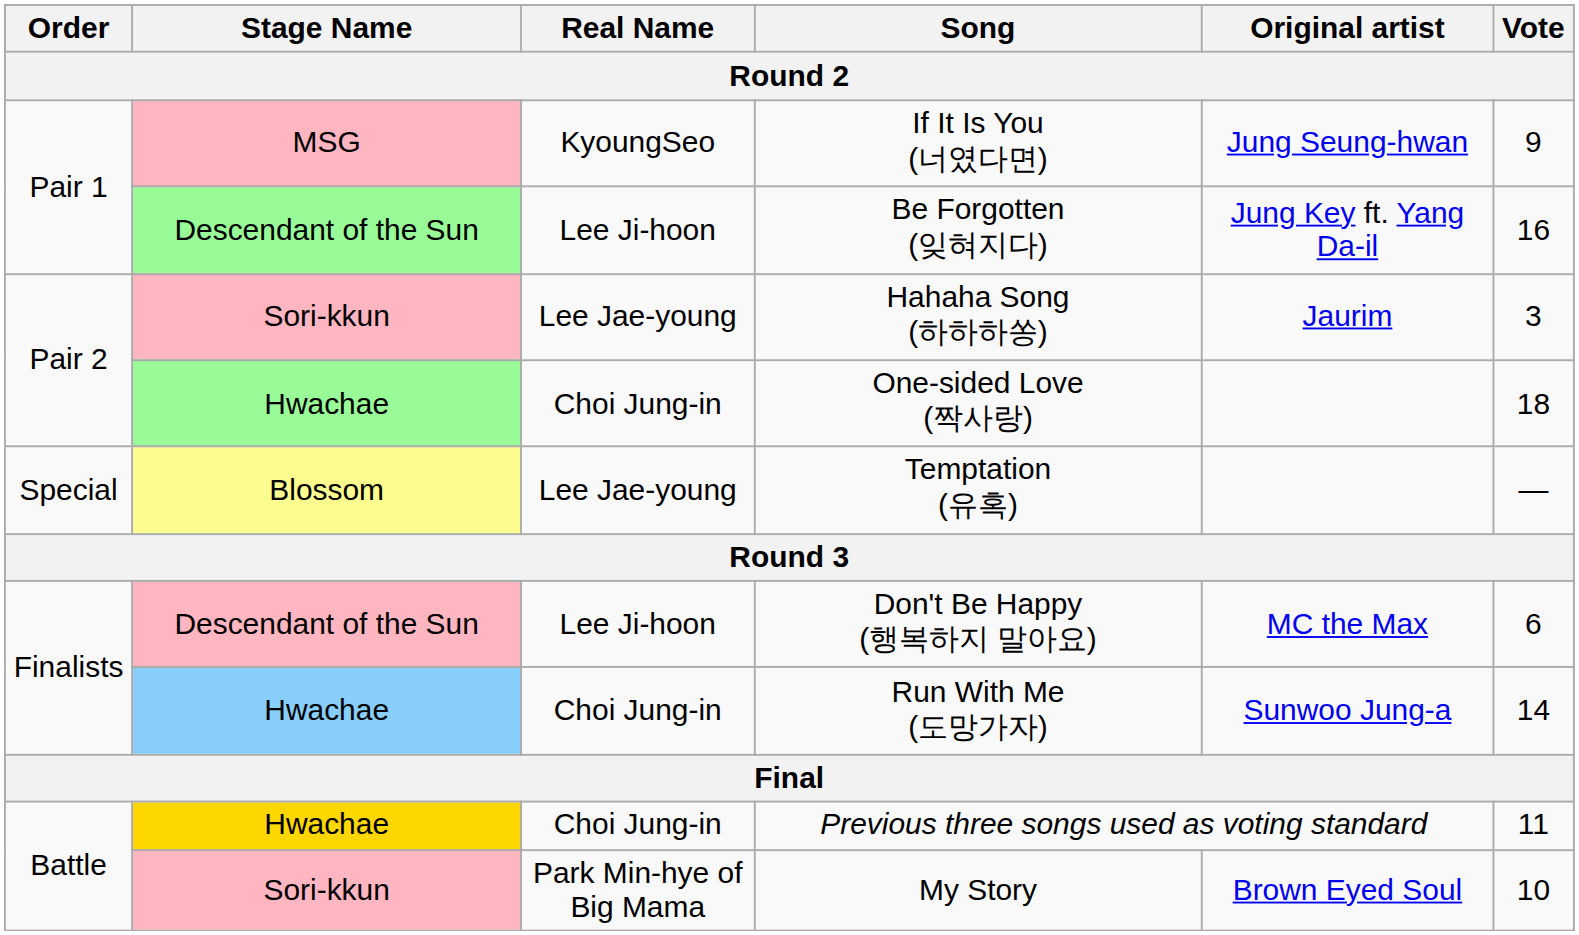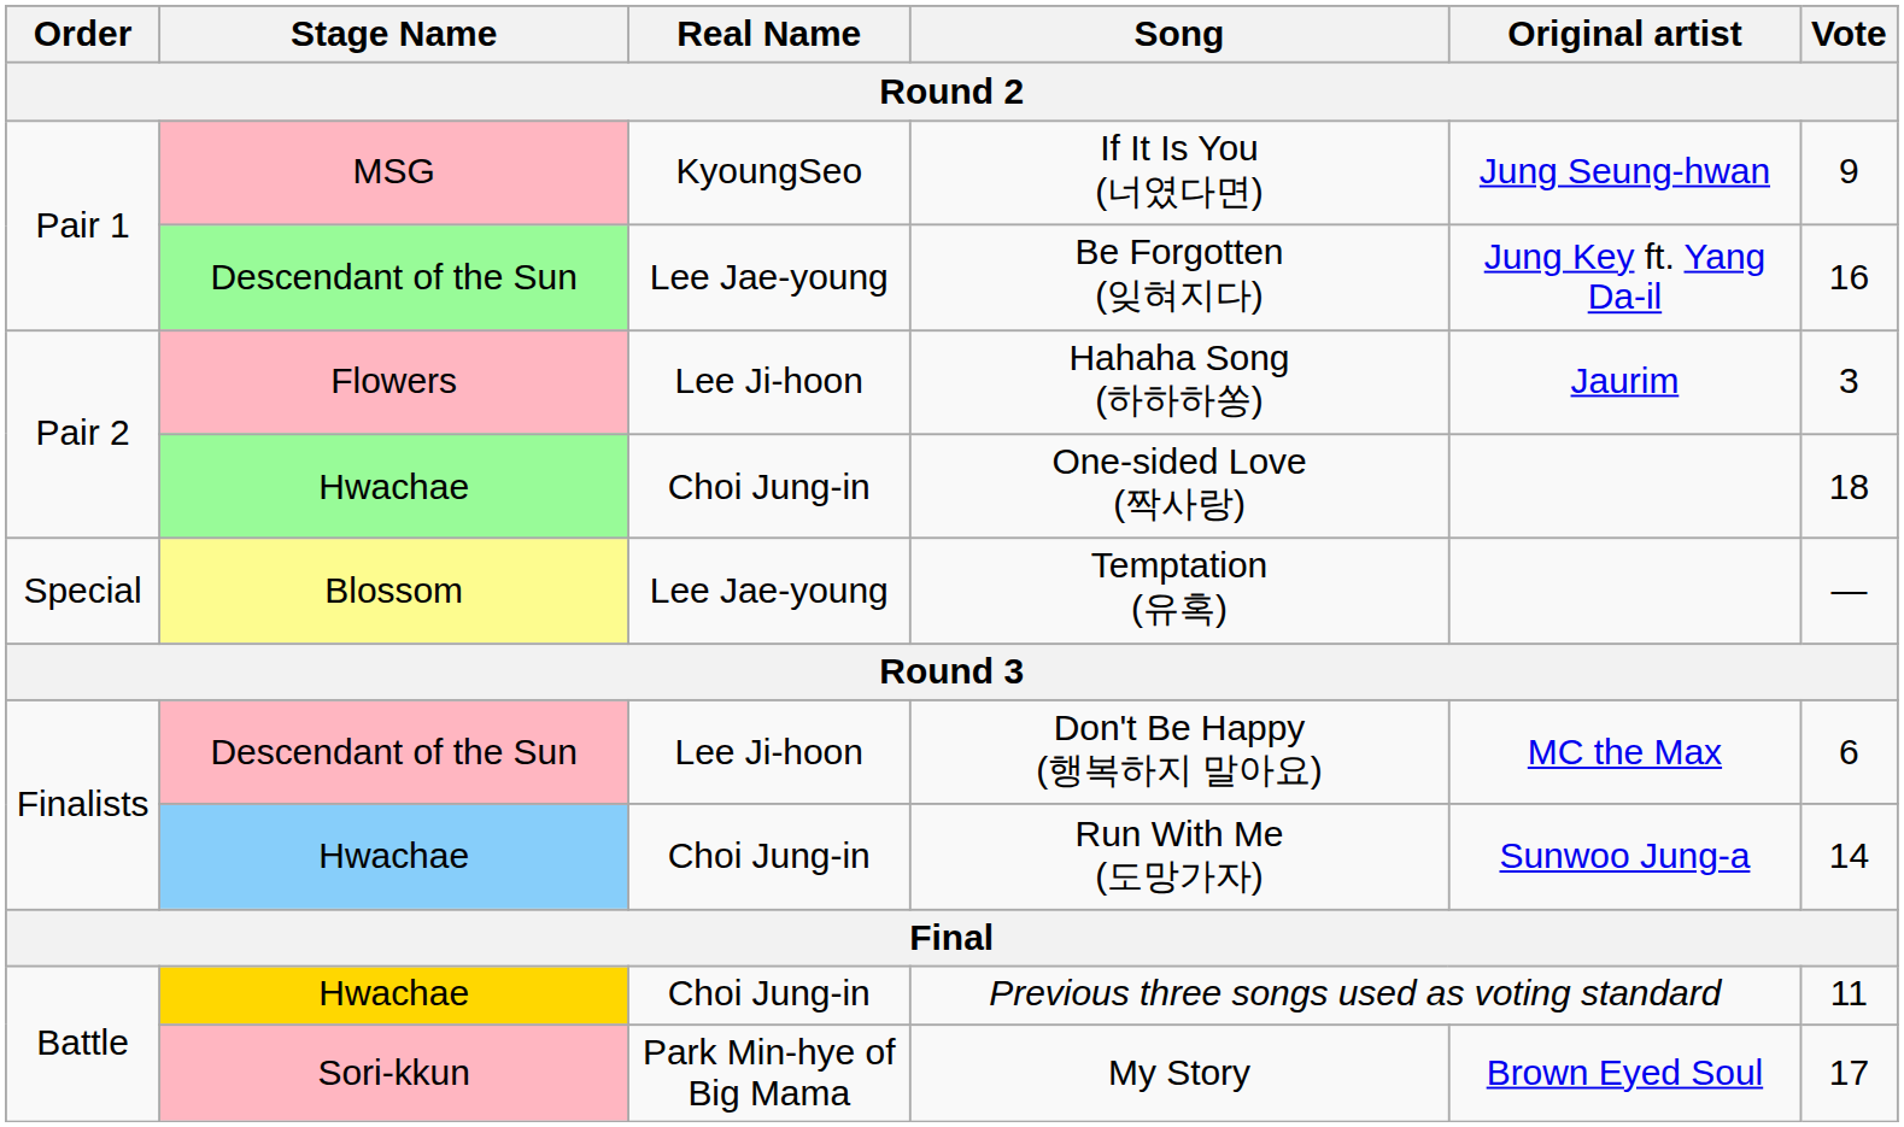 <table class="wikitable" style="text-align:center; width:95%;">
 <tr>
 <th style="width:1%;">Order</th>
 <th style="width:20%;">Stage Name</th>
 <th style="width:12%;">Real Name</th>
 <th style="width:23%;">Song</th>
 <th style="width:15%;">Original artist</th>
 <th style="width:1%;">Vote</th>
 </tr>
 <tr>
 <th colspan=6>Round 2</th>
 </tr>
 <tr>
 <td rowspan=2>Pair 1</td>
 <td bgcolor="lightpink">MSG</td>
 <td>KyoungSeo</td>
 <td>If It Is You <br>(너였다면)</td>
 <td><a href='#'>Jung Seung-hwan</a></td>
 <td>9</td>
 </tr>
 <tr>
 <td bgcolor="palegreen">Descendant of the Sun</td>
-<td>Lee Ji-hoon</td>
+<td>Lee Jae-young</td>
 <td>Be Forgotten<br>(잊혀지다)</td>
 <td><a href='#'>Jung Key</a> ft. <a href='#'>Yang Da-il</a></td>
 <td>16</td>
 </tr>
 <tr>
 <td rowspan=2>Pair 2</td>
-<td bgcolor="lightpink">Sori-kkun</td>
-<td>Lee Jae-young</td>
+<td bgcolor="lightpink">Flowers</td>
+<td>Lee Ji-hoon</td>
 <td>Hahaha Song<br>(하하하쏭)</td>
 <td><a href='#'>Jaurim</a></td>
 <td>3</td>
 </tr>
 <tr>
 <td bgcolor="palegreen">Hwachae</td>
 <td>Choi Jung-in</td>
 <td>One-sided Love<br>(짝사랑)</td>
 <td></td>
 <td>18</td>
 </tr>
 <tr>
 <td>Special</td>
 <td bgcolor="#FDFC8F">Blossom</td>
 <td>Lee Jae-young</td>
 <td>Temptation<br>(유혹)</td>
 <td></td>
 <td>—</td>
 </tr>
 <tr>
 <th colspan=6>Round 3</th>
 </tr>
 <tr>
 <td rowspan=2>Finalists</td>
 <td bgcolor="lightpink">Descendant of the Sun</td>
 <td>Lee Ji-hoon</td>
 <td>Don't Be Happy<br>(행복하지 말아요)</td>
 <td><a href='#'>MC the Max</a></td>
 <td>6</td>
 </tr>
 <tr>
 <td bgcolor="lightskyblue">Hwachae</td>
 <td>Choi Jung-in</td>
 <td>Run With Me<br>(도망가자)</td>
 <td><a href='#'>Sunwoo Jung-a</a></td>
 <td>14</td>
 </tr>
 <tr>
 <th colspan=6>Final</th>
 </tr>
 <tr>
 <td rowspan=2>Battle</td>
 <td bgcolor="gold">Hwachae</td>
 <td>Choi Jung-in</td>
 <td colspan=2><em>Previous three songs used as voting standard</em></td>
 <td>11</td>
 </tr>
 <tr>
 <td bgcolor="lightpink">Sori-kkun</td>
 <td>Park Min-hye of Big Mama</td>
 <td>My Story</td>
 <td><a href='#'>Brown Eyed Soul</a></td>
-<td>10</td>
+<td>17</td>
 </tr>
 </table>
